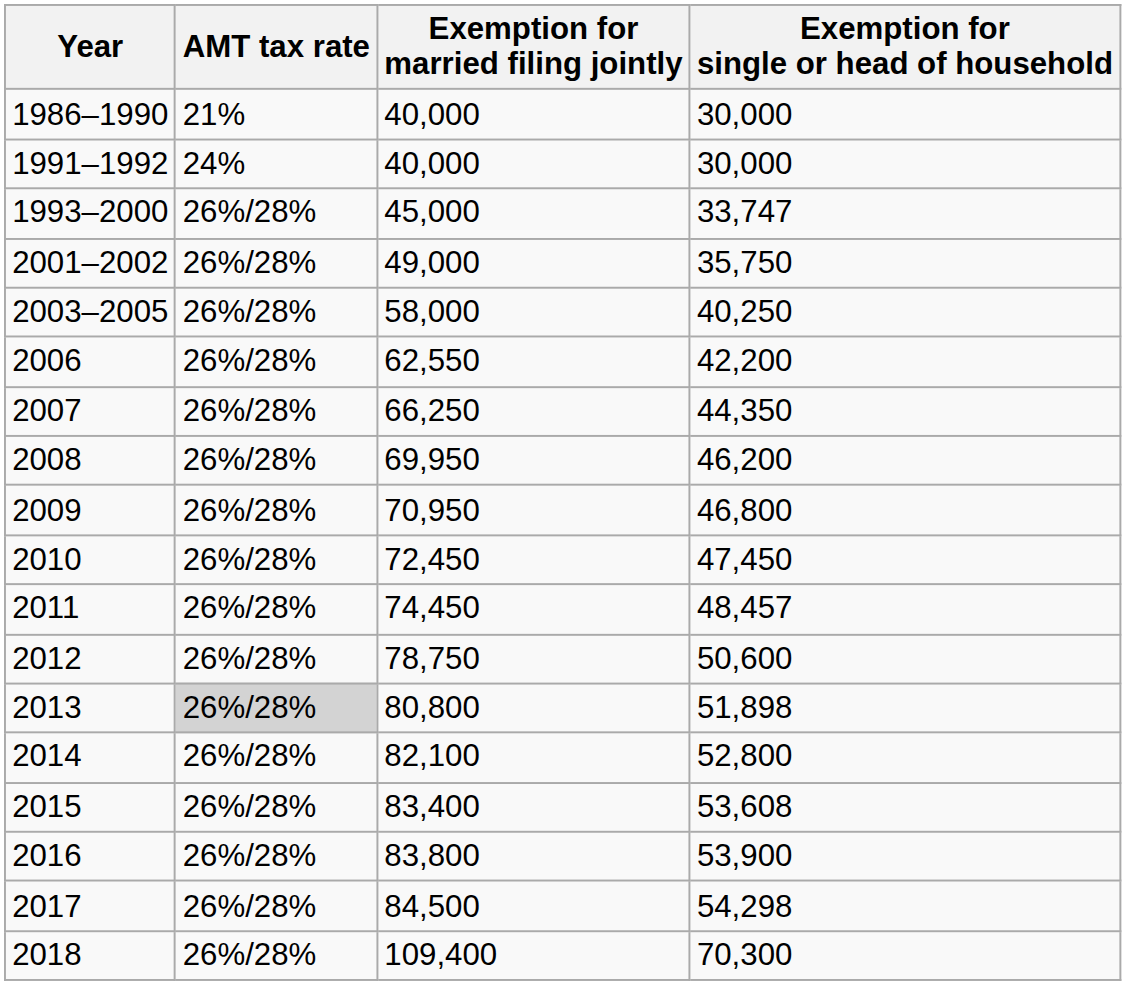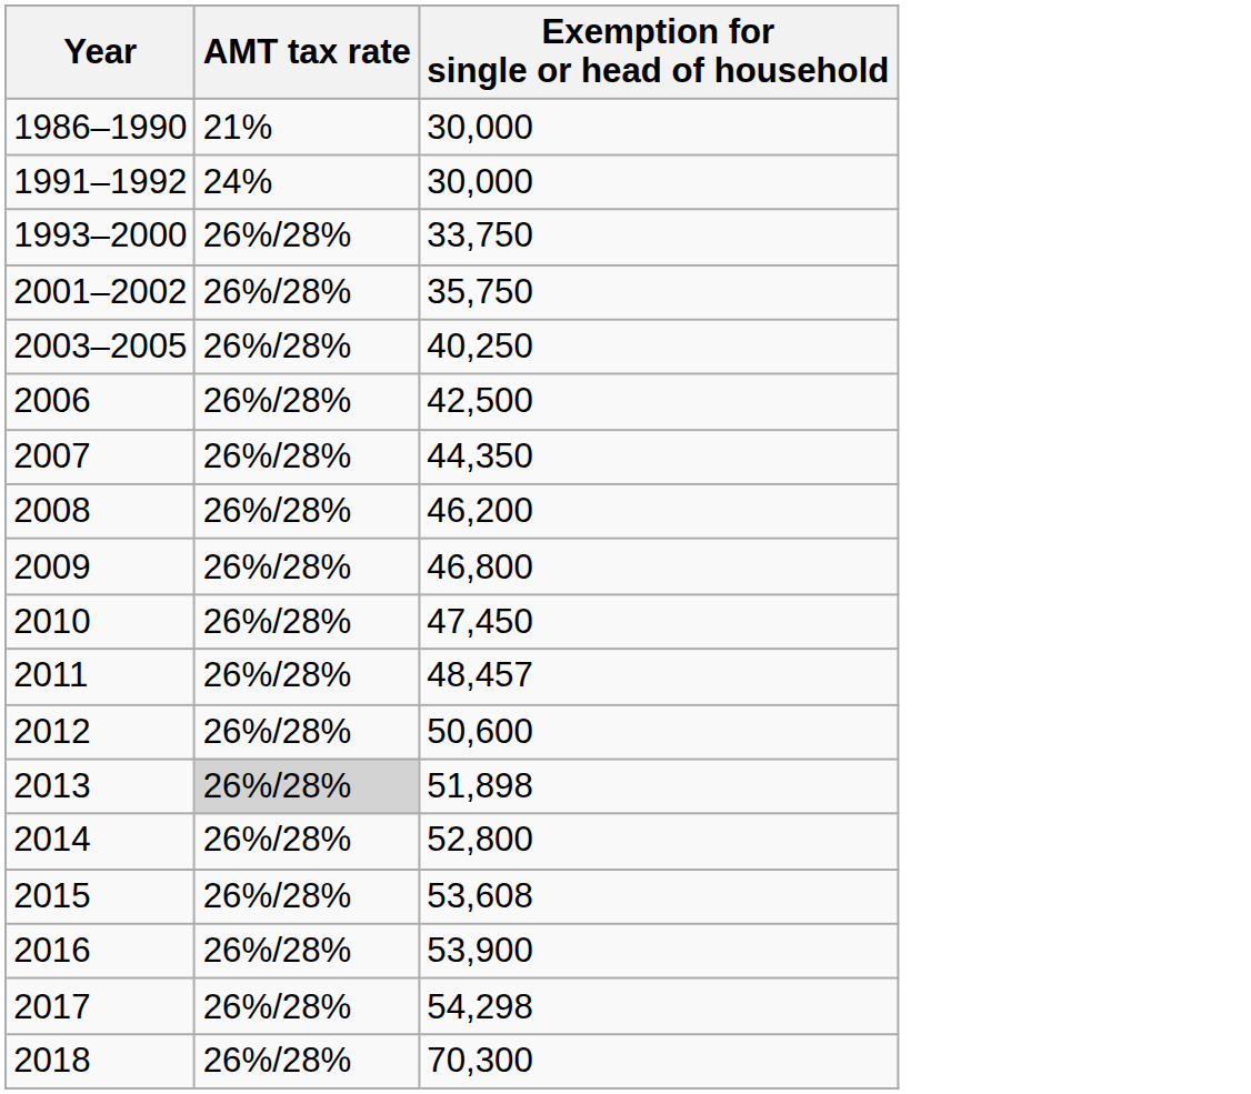 <table class="wikitable">
 <tr>
 <th>Year</th>
 <th>AMT tax rate</th>
-<th>Exemption for<br>married filing jointly</th>
 <th>Exemption for<br>single or head of household</th>
 </tr>
 <tr>
 <td>1986–1990</td>
 <td>21%</td>
-<td>40,000</td>
 <td>30,000</td>
 </tr>
 <tr>
 <td>1991–1992</td>
 <td>24%</td>
-<td>40,000</td>
 <td>30,000</td>
 </tr>
 <tr>
 <td>1993–2000</td>
 <td>26%/28%</td>
-<td>45,000</td>
-<td>33,747</td>
+<td>33,750</td>
 </tr>
 <tr>
 <td>2001–2002</td>
 <td>26%/28%</td>
-<td>49,000</td>
 <td>35,750</td>
 </tr>
 <tr>
 <td>2003–2005</td>
 <td>26%/28%</td>
-<td>58,000</td>
 <td>40,250</td>
 </tr>
 <tr>
 <td>2006</td>
 <td>26%/28%</td>
-<td>62,550</td>
-<td>42,200</td>
+<td>42,500</td>
 </tr>
 <tr>
 <td>2007</td>
 <td>26%/28%</td>
-<td>66,250</td>
 <td>44,350</td>
 </tr>
 <tr>
 <td>2008</td>
 <td>26%/28%</td>
-<td>69,950</td>
 <td>46,200</td>
 </tr>
 <tr>
 <td>2009</td>
 <td>26%/28%</td>
-<td>70,950</td>
 <td>46,800</td>
 </tr>
 <tr>
 <td>2010</td>
 <td>26%/28%</td>
-<td>72,450</td>
 <td>47,450</td>
 </tr>
 <tr>
 <td>2011</td>
 <td>26%/28%</td>
-<td>74,450</td>
 <td>48,457</td>
 </tr>
 <tr>
 <td>2012</td>
 <td>26%/28%</td>
-<td>78,750</td>
 <td>50,600</td>
 </tr>
 <tr>
 <td>2013</td>
 <td style="background: lightgrey;">26%/28%</td>
-<td>80,800</td>
 <td>51,898</td>
 </tr>
 <tr>
 <td>2014</td>
 <td>26%/28%</td>
-<td>82,100</td>
 <td>52,800</td>
 </tr>
 <tr>
 <td>2015</td>
 <td>26%/28%</td>
-<td>83,400</td>
 <td>53,608</td>
 </tr>
 <tr>
 <td>2016</td>
 <td>26%/28%</td>
-<td>83,800</td>
 <td>53,900</td>
 </tr>
 <tr>
 <td>2017</td>
 <td>26%/28%</td>
-<td>84,500</td>
 <td>54,298</td>
 </tr>
 <tr>
 <td>2018</td>
 <td>26%/28%</td>
-<td>109,400</td>
 <td>70,300</td>
 </tr>
 </table>
